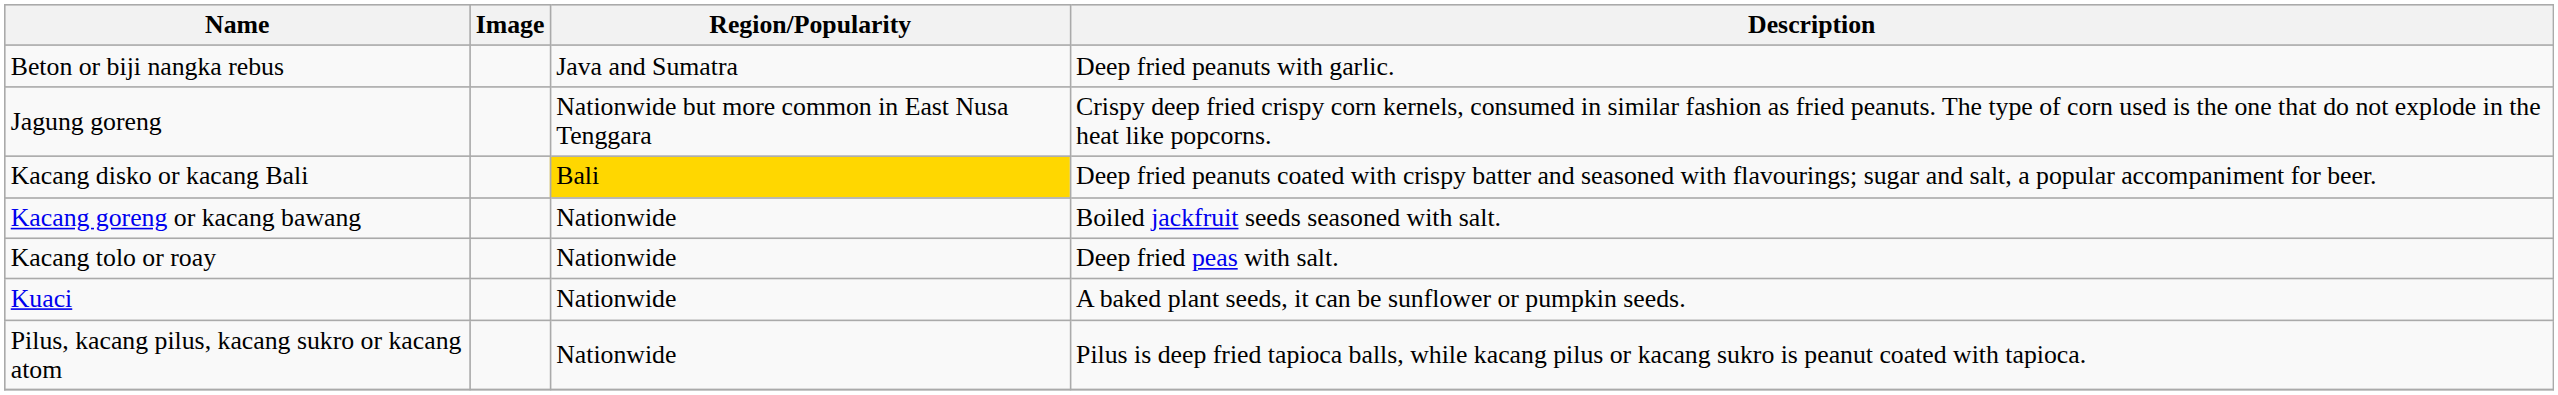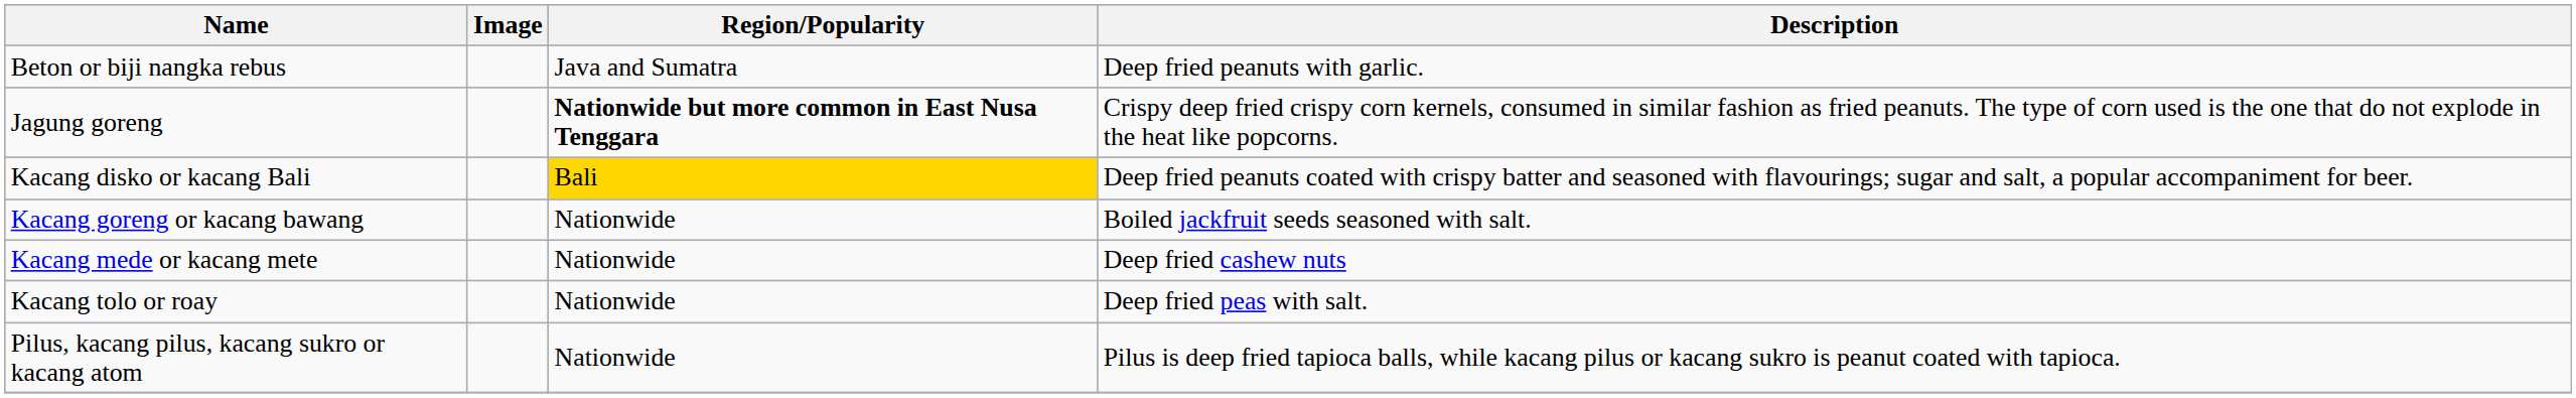 <table class="wikitable sortable" width="100%">
 <tr>
 <th>Name</th>
 <th>Image</th>
 <th>Region/Popularity</th>
 <th>Description</th>
 </tr>
 <tr>
 <td>Beton or biji nangka rebus</td>
 <td></td>
 <td>Java and Sumatra</td>
 <td>Deep fried peanuts with garlic.</td>
 </tr>
 <tr>
 <td>Jagung goreng</td>
 <td></td>
-<td>Nationwide but more common in East Nusa Tenggara</td>
+<td><strong>Nationwide but more common in East Nusa Tenggara</strong></td>
 <td>Crispy deep fried crispy corn kernels, consumed in similar fashion as fried peanuts. The type of corn used is the one that do not explode in the heat like popcorns.</td>
 </tr>
 <tr>
 <td>Kacang disko or kacang Bali</td>
 <td></td>
 <td style="background: gold;">Bali</td>
 <td>Deep fried peanuts coated with crispy batter and seasoned with flavourings; sugar and salt, a popular accompaniment for beer.</td>
 </tr>
 <tr>
 <td><a href='#'>Kacang goreng</a> or kacang bawang</td>
 <td></td>
 <td>Nationwide</td>
 <td>Boiled <a href='#'>jackfruit</a> seeds seasoned with salt.</td>
 </tr>
 <tr>
+<td><a href='#'>Kacang mede</a> or kacang mete</td>
+<td></td>
+<td>Nationwide</td>
+<td>Deep fried <a href='#'>cashew nuts</a></td>
+</tr>
+<tr>
 <td>Kacang tolo or roay</td>
 <td></td>
 <td>Nationwide</td>
 <td>Deep fried <a href='#'>peas</a> with salt.</td>
-</tr>
-<tr>
-<td><a href='#'>Kuaci</a></td>
-<td></td>
-<td>Nationwide</td>
-<td>A baked plant seeds, it can be sunflower or pumpkin seeds.</td>
 </tr>
 <tr>
 <td>Pilus, kacang pilus, kacang sukro or kacang atom</td>
 <td></td>
 <td>Nationwide</td>
 <td>Pilus is deep fried tapioca balls, while kacang pilus or kacang sukro is peanut coated with tapioca.</td>
 </tr>
 <tr>
 </tr>
 </table>
